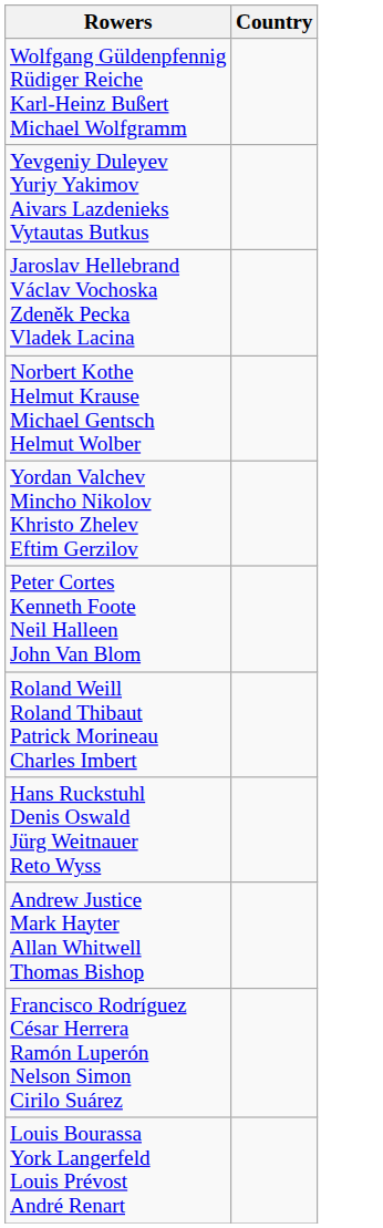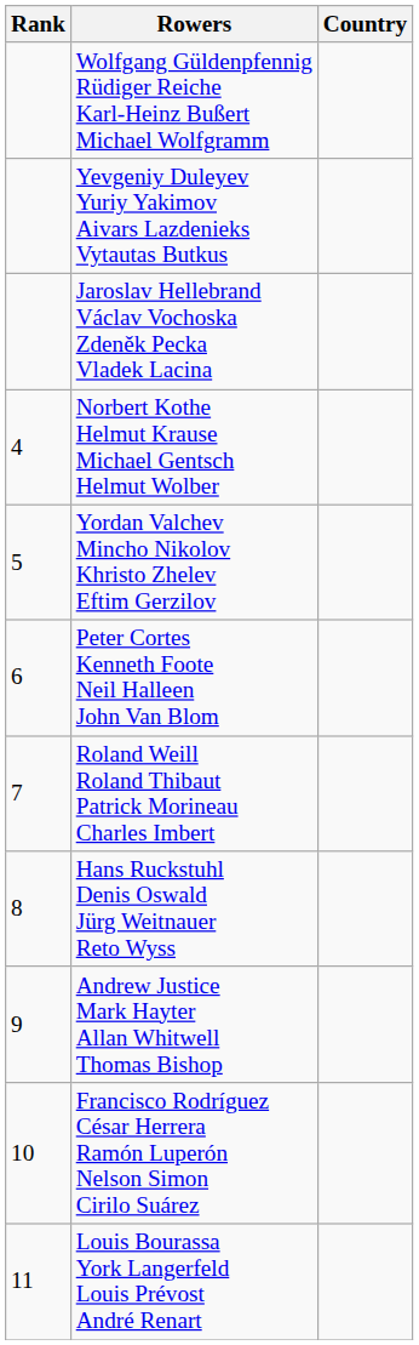 <table class="wikitable sortable">
 <tr>
+<th>Rank</th>
 <th>Rowers</th>
 <th>Country</th>
 </tr>
 <tr>
+<td></td>
 <td><a href='#'>Wolfgang Güldenpfennig</a><br><a href='#'>Rüdiger Reiche</a><br><a href='#'>Karl-Heinz Bußert</a><br><a href='#'>Michael Wolfgramm</a></td>
 <td></td>
 </tr>
 <tr>
+<td></td>
 <td><a href='#'>Yevgeniy Duleyev</a><br><a href='#'>Yuriy Yakimov</a><br><a href='#'>Aivars Lazdenieks</a><br><a href='#'>Vytautas Butkus</a></td>
 <td></td>
 </tr>
 <tr>
+<td></td>
 <td><a href='#'>Jaroslav Hellebrand</a><br><a href='#'>Václav Vochoska</a><br><a href='#'>Zdeněk Pecka</a><br><a href='#'>Vladek Lacina</a></td>
 <td></td>
 </tr>
 <tr>
+<td>4</td>
 <td><a href='#'>Norbert Kothe</a><br><a href='#'>Helmut Krause</a><br><a href='#'>Michael Gentsch</a><br><a href='#'>Helmut Wolber</a></td>
 <td></td>
 </tr>
 <tr>
+<td>5</td>
 <td><a href='#'>Yordan Valchev</a><br><a href='#'>Mincho Nikolov</a><br><a href='#'>Khristo Zhelev</a><br><a href='#'>Eftim Gerzilov</a></td>
 <td></td>
 </tr>
 <tr>
+<td>6</td>
 <td><a href='#'>Peter Cortes</a><br><a href='#'>Kenneth Foote</a><br><a href='#'>Neil Halleen</a><br><a href='#'>John Van Blom</a></td>
 <td></td>
 </tr>
 <tr>
+<td>7</td>
 <td><a href='#'>Roland Weill</a><br><a href='#'>Roland Thibaut</a><br><a href='#'>Patrick Morineau</a><br><a href='#'>Charles Imbert</a></td>
 <td></td>
 </tr>
 <tr>
+<td>8</td>
 <td><a href='#'>Hans Ruckstuhl</a><br><a href='#'>Denis Oswald</a><br><a href='#'>Jürg Weitnauer</a><br><a href='#'>Reto Wyss</a></td>
 <td></td>
 </tr>
 <tr>
+<td>9</td>
 <td><a href='#'>Andrew Justice</a><br><a href='#'>Mark Hayter</a><br><a href='#'>Allan Whitwell</a><br><a href='#'>Thomas Bishop</a></td>
 <td></td>
 </tr>
 <tr>
+<td>10</td>
 <td><a href='#'>Francisco Rodríguez</a><br><a href='#'>César Herrera</a><br><a href='#'>Ramón Luperón</a><br><a href='#'>Nelson Simon</a><br><a href='#'>Cirilo Suárez</a></td>
 <td></td>
 </tr>
 <tr>
+<td>11</td>
 <td><a href='#'>Louis Bourassa</a><br><a href='#'>York Langerfeld</a><br><a href='#'>Louis Prévost</a><br><a href='#'>André Renart</a></td>
 <td></td>
 </tr>
 </table>
